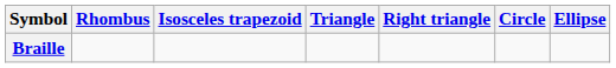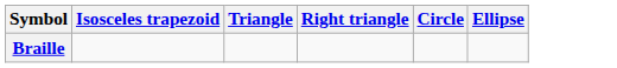 <table class="wikitable" style="text-align:center">
 <tr>
 <th>Symbol</th>
-<th><a href='#'>Rhombus</a></th>
 <th><a href='#'>Isosceles trapezoid</a></th>
 <th><a href='#'>Triangle</a></th>
 <th><a href='#'>Right triangle</a></th>
 <th><a href='#'>Circle</a></th>
 <th><a href='#'>Ellipse</a></th>
 </tr>
 <tr>
 <th><a href='#'>Braille</a></th>
 <td></td>
 <td></td>
 <td></td>
 <td></td>
 <td></td>
-<td></td>
 </tr>
 </table>
